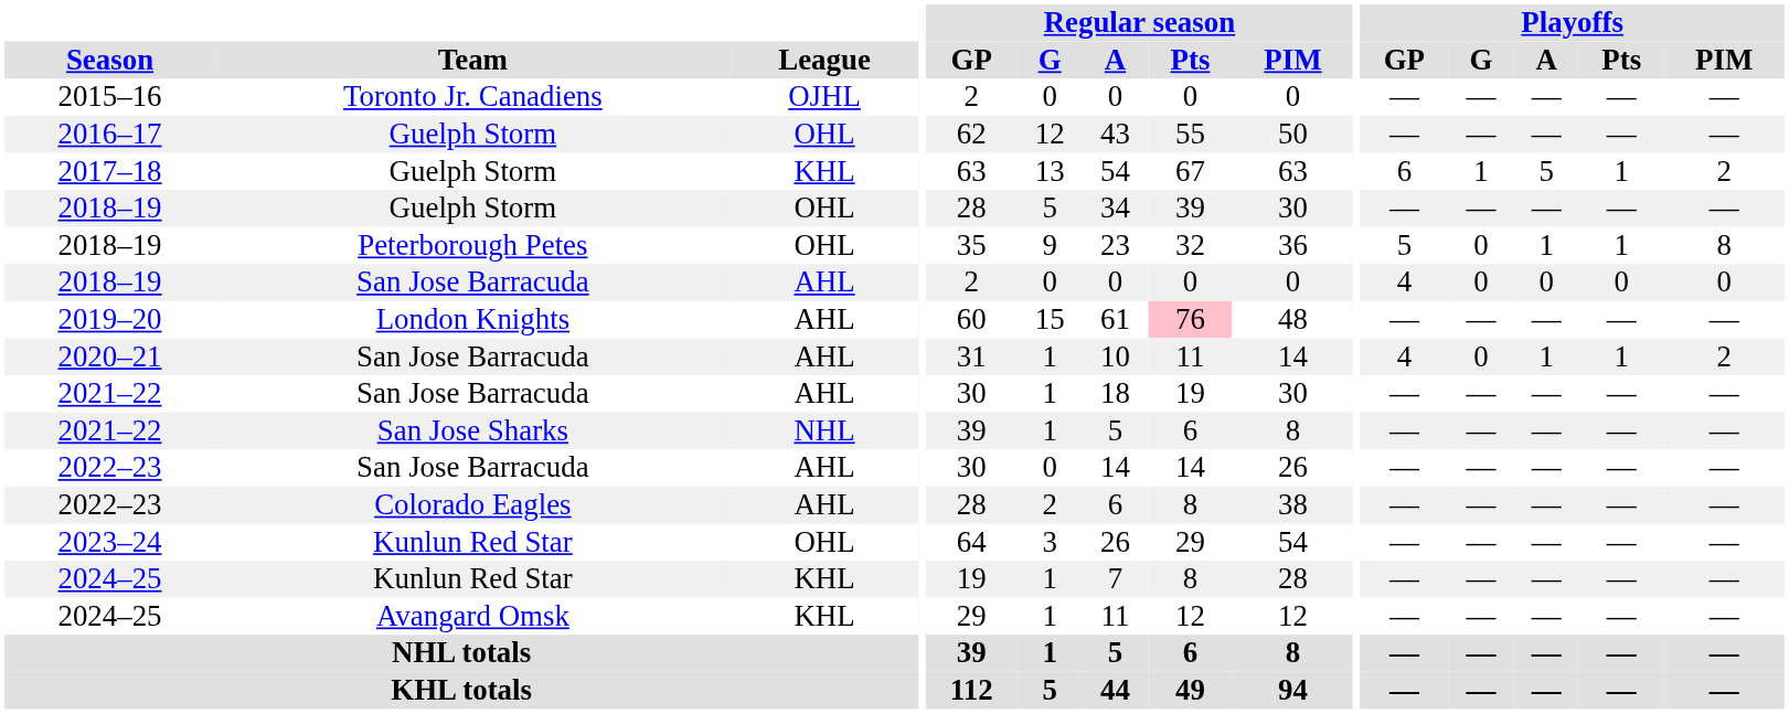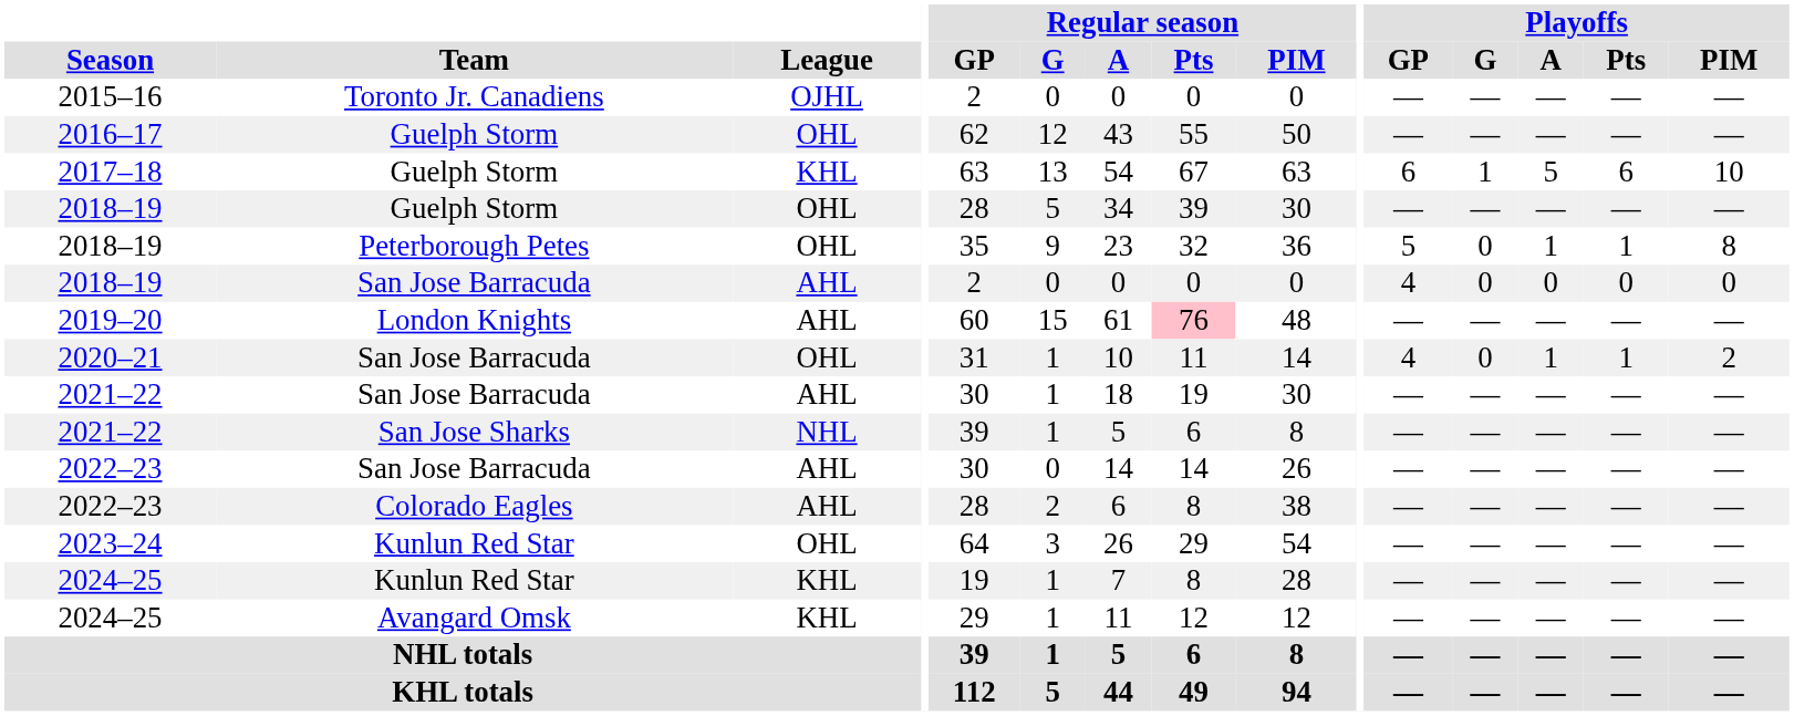 <table border="0" cellpadding="1" cellspacing="0" style="text-align:center; width:60em">
 <tr bgcolor="#e0e0e0">
 <th colspan="3" bgcolor="#ffffff"></th>
 <th rowspan="103" bgcolor="#ffffff"></th>
 <th colspan="5"><a href='#'>Regular season</a></th>
 <th rowspan="103" bgcolor="#ffffff"></th>
 <th colspan="5"><a href='#'>Playoffs</a></th>
 </tr>
 <tr bgcolor="#e0e0e0">
 <th><a href='#'>Season</a></th>
 <th>Team</th>
 <th>League</th>
 <th>GP</th>
 <th><a href='#'>G</a></th>
 <th><a href='#'>A</a></th>
 <th><a href='#'>Pts</a></th>
 <th><a href='#'>PIM</a></th>
 <th>GP</th>
 <th>G</th>
 <th>A</th>
 <th>Pts</th>
 <th>PIM</th>
 </tr>
 <tr>
 <td>2015–16</td>
 <td><a href='#'>Toronto Jr. Canadiens</a></td>
 <td><a href='#'>OJHL</a></td>
 <td>2</td>
 <td>0</td>
 <td>0</td>
 <td>0</td>
 <td>0</td>
 <td>—</td>
 <td>—</td>
 <td>—</td>
 <td>—</td>
 <td>—</td>
 </tr>
 <tr bgcolor="#f0f0f0">
 <td><a href='#'>2016–17</a></td>
 <td><a href='#'>Guelph Storm</a></td>
 <td><a href='#'>OHL</a></td>
 <td>62</td>
 <td>12</td>
 <td>43</td>
 <td>55</td>
 <td>50</td>
 <td>—</td>
 <td>—</td>
 <td>—</td>
 <td>—</td>
 <td>—</td>
 </tr>
 <tr>
 <td><a href='#'>2017–18</a></td>
 <td>Guelph Storm</td>
 <td><a href='#'>KHL</a></td>
 <td>63</td>
 <td>13</td>
 <td>54</td>
 <td>67</td>
 <td>63</td>
 <td>6</td>
 <td>1</td>
 <td>5</td>
-<td>1</td>
-<td>2</td>
+<td>6</td>
+<td>10</td>
 </tr>
 <tr bgcolor="#f0f0f0">
 <td><a href='#'>2018–19</a></td>
 <td>Guelph Storm</td>
 <td>OHL</td>
 <td>28</td>
 <td>5</td>
 <td>34</td>
 <td>39</td>
 <td>30</td>
 <td>—</td>
 <td>—</td>
 <td>—</td>
 <td>—</td>
 <td>—</td>
 </tr>
 <tr>
 <td>2018–19</td>
 <td><a href='#'>Peterborough Petes</a></td>
 <td>OHL</td>
 <td>35</td>
 <td>9</td>
 <td>23</td>
 <td>32</td>
 <td>36</td>
 <td>5</td>
 <td>0</td>
 <td>1</td>
 <td>1</td>
 <td>8</td>
 </tr>
 <tr bgcolor="#f0f0f0">
 <td><a href='#'>2018–19</a></td>
 <td><a href='#'>San Jose Barracuda</a></td>
 <td><a href='#'>AHL</a></td>
 <td>2</td>
 <td>0</td>
 <td>0</td>
 <td>0</td>
 <td>0</td>
 <td>4</td>
 <td>0</td>
 <td>0</td>
 <td>0</td>
 <td>0</td>
 </tr>
 <tr>
 <td><a href='#'>2019–20</a></td>
 <td><a href='#'>London Knights</a></td>
 <td>AHL</td>
 <td>60</td>
 <td>15</td>
 <td>61</td>
 <td style="background: pink;">76</td>
 <td>48</td>
 <td>—</td>
 <td>—</td>
 <td>—</td>
 <td>—</td>
 <td>—</td>
 </tr>
 <tr bgcolor="#f0f0f0">
 <td><a href='#'>2020–21</a></td>
 <td>San Jose Barracuda</td>
-<td>AHL</td>
+<td>OHL</td>
 <td>31</td>
 <td>1</td>
 <td>10</td>
 <td>11</td>
 <td>14</td>
 <td>4</td>
 <td>0</td>
 <td>1</td>
 <td>1</td>
 <td>2</td>
 </tr>
 <tr>
 <td><a href='#'>2021–22</a></td>
 <td>San Jose Barracuda</td>
 <td>AHL</td>
 <td>30</td>
 <td>1</td>
 <td>18</td>
 <td>19</td>
 <td>30</td>
 <td>—</td>
 <td>—</td>
 <td>—</td>
 <td>—</td>
 <td>—</td>
 </tr>
 <tr bgcolor="#f0f0f0">
 <td><a href='#'>2021–22</a></td>
 <td><a href='#'>San Jose Sharks</a></td>
 <td><a href='#'>NHL</a></td>
 <td>39</td>
 <td>1</td>
 <td>5</td>
 <td>6</td>
 <td>8</td>
 <td>—</td>
 <td>—</td>
 <td>—</td>
 <td>—</td>
 <td>—</td>
 </tr>
 <tr>
 <td><a href='#'>2022–23</a></td>
 <td>San Jose Barracuda</td>
 <td>AHL</td>
 <td>30</td>
 <td>0</td>
 <td>14</td>
 <td>14</td>
 <td>26</td>
 <td>—</td>
 <td>—</td>
 <td>—</td>
 <td>—</td>
 <td>—</td>
 </tr>
 <tr bgcolor="#f0f0f0">
 <td>2022–23</td>
 <td><a href='#'>Colorado Eagles</a></td>
 <td>AHL</td>
 <td>28</td>
 <td>2</td>
 <td>6</td>
 <td>8</td>
 <td>38</td>
 <td>—</td>
 <td>—</td>
 <td>—</td>
 <td>—</td>
 <td>—</td>
 </tr>
 <tr>
 <td><a href='#'>2023–24</a></td>
 <td><a href='#'>Kunlun Red Star</a></td>
 <td>OHL</td>
 <td>64</td>
 <td>3</td>
 <td>26</td>
 <td>29</td>
 <td>54</td>
 <td>—</td>
 <td>—</td>
 <td>—</td>
 <td>—</td>
 <td>—</td>
 </tr>
 <tr bgcolor="#f0f0f0">
 <td><a href='#'>2024–25</a></td>
 <td>Kunlun Red Star</td>
 <td>KHL</td>
 <td>19</td>
 <td>1</td>
 <td>7</td>
 <td>8</td>
 <td>28</td>
 <td>—</td>
 <td>—</td>
 <td>—</td>
 <td>—</td>
 <td>—</td>
 </tr>
 <tr>
 <td>2024–25</td>
 <td><a href='#'>Avangard Omsk</a></td>
 <td>KHL</td>
 <td>29</td>
 <td>1</td>
 <td>11</td>
 <td>12</td>
 <td>12</td>
 <td>—</td>
 <td>—</td>
 <td>—</td>
 <td>—</td>
 <td>—</td>
 </tr>
 <tr bgcolor="#e0e0e0">
 <th colspan="3">NHL totals</th>
 <th>39</th>
 <th>1</th>
 <th>5</th>
 <th>6</th>
 <th>8</th>
 <th>—</th>
 <th>—</th>
 <th>—</th>
 <th>—</th>
 <th>—</th>
 </tr>
 <tr bgcolor="#e0e0e0">
 <th colspan="3">KHL totals</th>
 <th>112</th>
 <th>5</th>
 <th>44</th>
 <th>49</th>
 <th>94</th>
 <th>—</th>
 <th>—</th>
 <th>—</th>
 <th>—</th>
 <th>—</th>
 </tr>
 </table>
